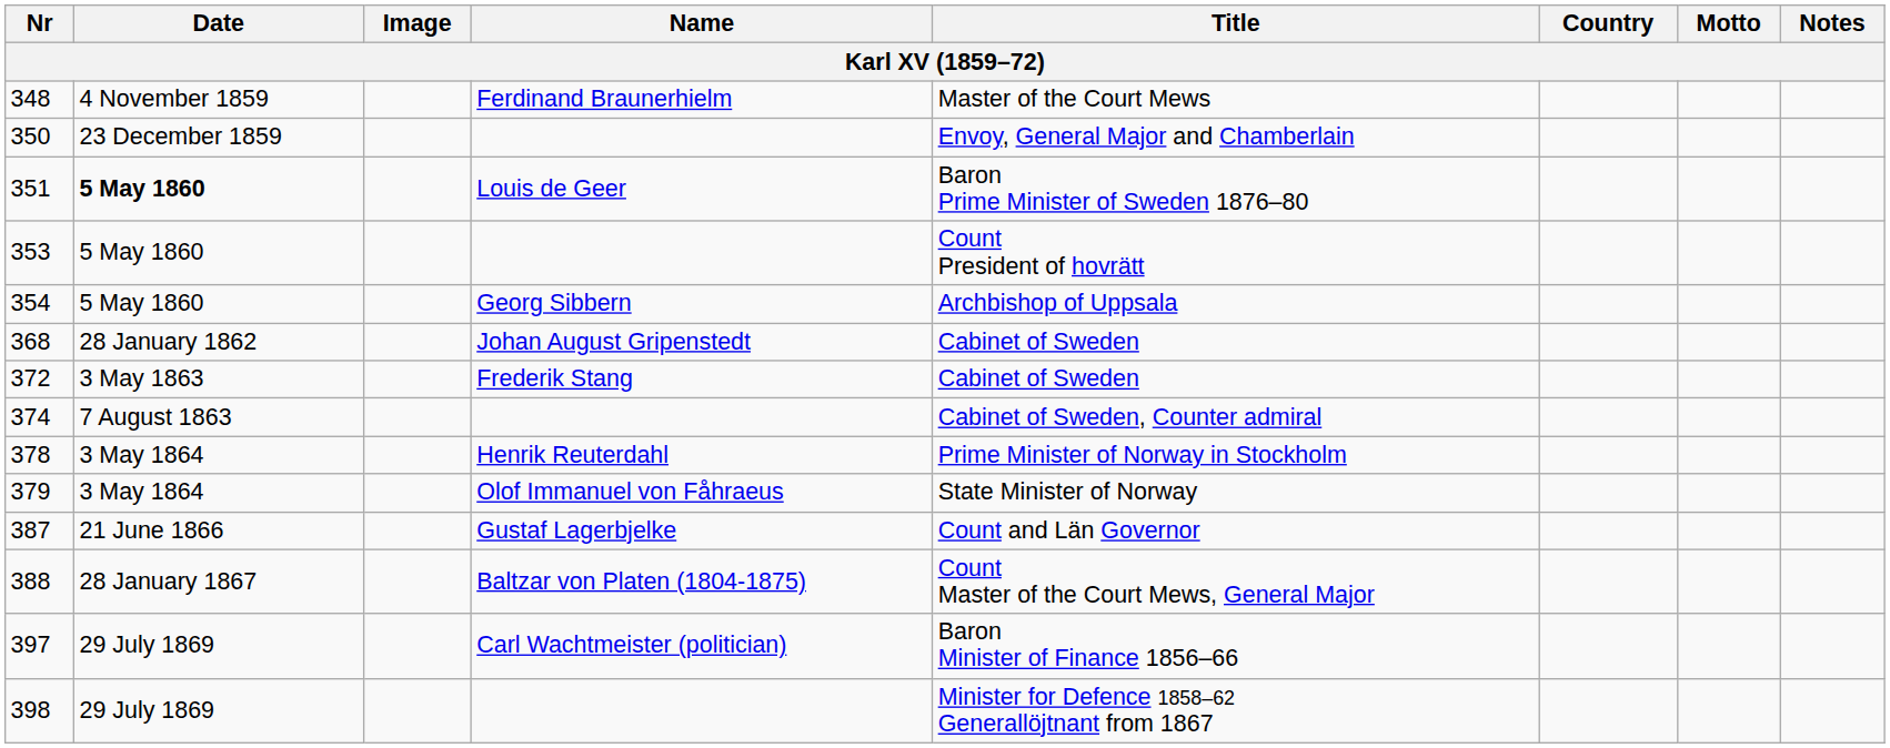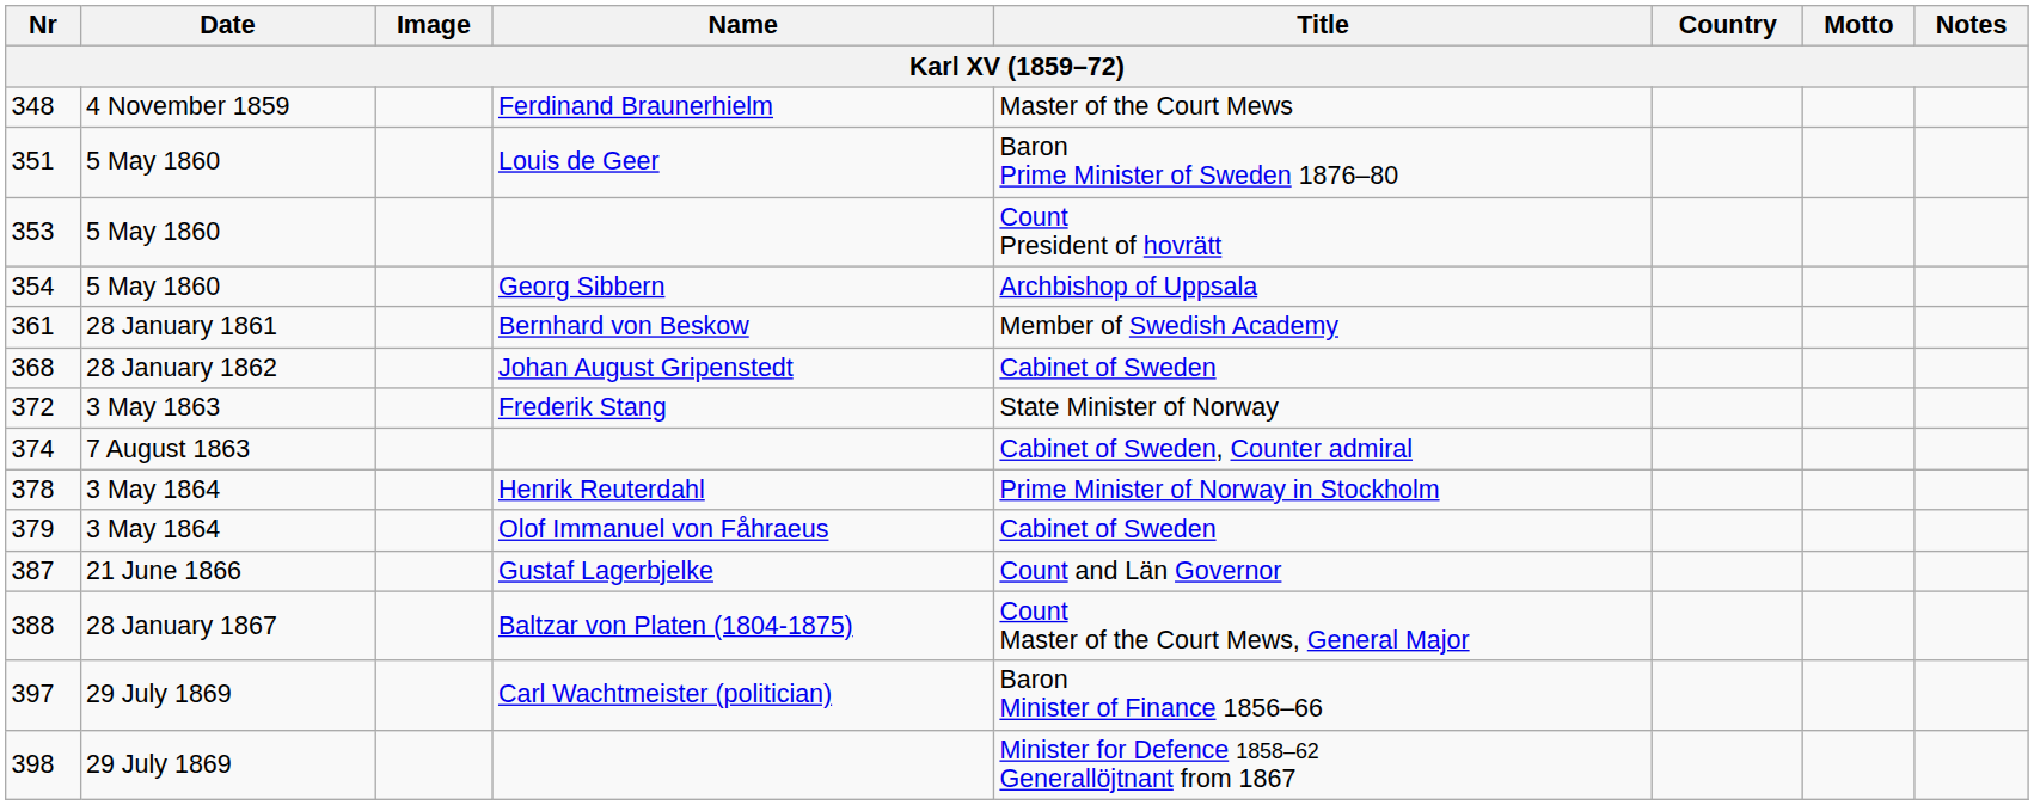 <table class="wikitable" width=100%>
 <tr>
 <th>Nr</th>
 <th>Date</th>
 <th>Image</th>
 <th>Name</th>
 <th>Title</th>
 <th>Country</th>
 <th>Motto</th>
 <th>Notes</th>
 </tr>
 <tr>
 <th colspan=8>Karl XV (1859–72)</th>
 </tr>
 <tr>
 <td>348</td>
 <td>4 November 1859</td>
 <td></td>
 <td><a href='#'>Ferdinand Braunerhielm</a></td>
 <td>Master of the Court Mews</td>
 <td></td>
 <td></td>
 <td></td>
 </tr>
 <tr>
-<td>350</td>
-<td>23 December 1859</td>
-<td></td>
-<td></td>
-<td><a href='#'>Envoy</a>, <a href='#'>General Major</a> and <a href='#'>Chamberlain</a></td>
-<td></td>
-<td></td>
-<td></td>
-</tr>
-<tr>
 <td>351</td>
-<td><strong>5 May 1860</strong></td>
+<td>5 May 1860</td>
 <td></td>
 <td><a href='#'>Louis de Geer</a></td>
 <td>Baron<br><a href='#'>Prime Minister of Sweden</a> 1876–80</td>
 <td></td>
 <td></td>
 <td></td>
 </tr>
 <tr>
 <td>353</td>
 <td>5 May 1860</td>
 <td></td>
 <td></td>
 <td><a href='#'>Count</a><br>President of <a href='#'>hovrätt</a></td>
 <td></td>
 <td></td>
 <td></td>
 </tr>
 <tr>
 <td>354</td>
 <td>5 May 1860</td>
 <td></td>
 <td><a href='#'>Georg Sibbern</a></td>
 <td><a href='#'>Archbishop of Uppsala</a></td>
 <td></td>
 <td></td>
 <td></td>
 </tr>
 <tr>
+<td>361</td>
+<td>28 January 1861</td>
+<td></td>
+<td><a href='#'>Bernhard von Beskow</a></td>
+<td>Member of <a href='#'>Swedish Academy</a></td>
+<td></td>
+<td></td>
+<td></td>
+</tr>
+<tr>
 <td>368</td>
 <td>28 January 1862</td>
 <td></td>
 <td><a href='#'>Johan August Gripenstedt</a></td>
 <td><a href='#'>Cabinet of Sweden</a></td>
 <td></td>
 <td></td>
 <td></td>
 </tr>
 <tr>
 <td>372</td>
 <td>3 May 1863</td>
 <td></td>
 <td><a href='#'>Frederik Stang</a></td>
-<td><a href='#'>Cabinet of Sweden</a></td>
+<td>State Minister of Norway</td>
 <td></td>
 <td></td>
 <td></td>
 </tr>
 <tr>
 <td>374</td>
 <td>7 August 1863</td>
 <td></td>
 <td></td>
 <td><a href='#'>Cabinet of Sweden</a>, <a href='#'>Counter admiral</a></td>
 <td></td>
 <td></td>
 <td></td>
 </tr>
 <tr>
 <td>378</td>
 <td>3 May 1864</td>
 <td></td>
 <td><a href='#'>Henrik Reuterdahl</a></td>
 <td><a href='#'>Prime Minister of Norway in Stockholm</a></td>
 <td></td>
 <td></td>
 <td></td>
 </tr>
 <tr>
 <td>379</td>
 <td>3 May 1864</td>
 <td></td>
 <td><a href='#'>Olof Immanuel von Fåhraeus</a></td>
-<td>State Minister of Norway</td>
+<td><a href='#'>Cabinet of Sweden</a></td>
 <td></td>
 <td></td>
 <td></td>
 </tr>
 <tr>
 <td>387</td>
 <td>21 June 1866</td>
 <td></td>
 <td><a href='#'>Gustaf Lagerbjelke</a></td>
 <td><a href='#'>Count</a> and Län <a href='#'>Governor</a></td>
 <td></td>
 <td></td>
 <td></td>
 </tr>
 <tr>
 <td>388</td>
 <td>28 January 1867</td>
 <td></td>
 <td><a href='#'>Baltzar von Platen (1804-1875)</a></td>
 <td><a href='#'>Count</a><br>Master of the Court Mews, <a href='#'>General Major</a></td>
 <td></td>
 <td></td>
 <td></td>
 </tr>
 <tr>
 <td>397</td>
 <td>29 July 1869</td>
 <td></td>
 <td><a href='#'>Carl Wachtmeister (politician)</a></td>
 <td>Baron<br><a href='#'>Minister of Finance</a> 1856–66</td>
 <td></td>
 <td></td>
 <td></td>
 </tr>
 <tr>
 <td>398</td>
 <td>29 July 1869</td>
 <td></td>
 <td></td>
 <td><a href='#'>Minister for Defence</a> <small>1858–62</small><br><a href='#'>Generallöjtnant</a> from 1867</td>
 <td></td>
 <td></td>
 <td></td>
 </tr>
 </table>
